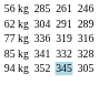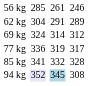 <table>
 <tr>
 <td>56 kg<br></td>
 <td></td>
 <td>285</td>
 <td></td>
 <td>261</td>
 <td></td>
 <td>246</td>
 </tr>
 <tr>
 <td>62 kg<br></td>
 <td></td>
 <td>304</td>
 <td></td>
 <td>291</td>
 <td></td>
 <td>289</td>
 </tr>
 <tr>
+<td>69 kg<br></td>
+<td></td>
+<td>324</td>
+<td></td>
+<td>314</td>
+<td></td>
+<td>312</td>
+</tr>
+<tr>
 <td>77 kg<br></td>
 <td></td>
 <td>336</td>
 <td></td>
 <td>319</td>
 <td></td>
-<td>316</td>
+<td>317</td>
 </tr>
 <tr>
 <td>85 kg<br></td>
 <td></td>
 <td>341</td>
 <td></td>
 <td>332</td>
 <td></td>
 <td>328</td>
 </tr>
 <tr>
 <td>94 kg<br></td>
 <td></td>
-<td>352</td>
+<td style="background: lavender;">352</td>
 <td></td>
 <td style="background: lightblue;">345</td>
 <td></td>
-<td>305</td>
+<td>308</td>
 </tr>
 </table>
